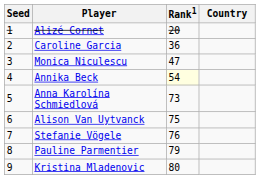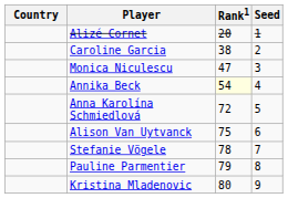 <table class="sortable wikitable">
 <tr>
-<th>Seed</th>
+<th width="70">Country</th>
 <th width="175">Player</th>
 <th>Rank<sup>1</sup></th>
-<th width="70">Country</th>
+<th>Seed</th>
 </tr>
 <tr>
-<td><s>1</s></td>
+<td><s></s></td>
 <td><s><a href='#'>Alizé Cornet</a></s></td>
 <td><s>20</s></td>
-<td><s></s></td>
+<td><s>1</s></td>
 </tr>
 <tr>
+<td></td>
+<td><a href='#'>Caroline Garcia</a></td>
+<td>38</td>
 <td>2</td>
-<td><a href='#'>Caroline Garcia</a></td>
-<td>36</td>
-<td></td>
 </tr>
 <tr>
-<td>3</td>
+<td></td>
 <td><a href='#'>Monica Niculescu</a></td>
 <td>47</td>
-<td></td>
+<td>3</td>
 </tr>
 <tr>
-<td>4</td>
+<td></td>
 <td><a href='#'>Annika Beck</a></td>
 <td style="background: lightyellow;">54</td>
-<td></td>
+<td>4</td>
 </tr>
 <tr>
+<td></td>
+<td><a href='#'>Anna Karolína Schmiedlová</a></td>
+<td>72</td>
 <td>5</td>
-<td><a href='#'>Anna Karolína Schmiedlová</a></td>
-<td>73</td>
-<td></td>
 </tr>
 <tr>
-<td>6</td>
+<td></td>
 <td><a href='#'>Alison Van Uytvanck</a></td>
 <td>75</td>
-<td></td>
+<td>6</td>
 </tr>
 <tr>
+<td></td>
+<td><a href='#'>Stefanie Vögele</a></td>
+<td>78</td>
 <td>7</td>
-<td><a href='#'>Stefanie Vögele</a></td>
-<td>76</td>
-<td></td>
 </tr>
 <tr>
-<td>8</td>
+<td></td>
 <td><a href='#'>Pauline Parmentier</a></td>
 <td>79</td>
-<td></td>
+<td>8</td>
 </tr>
 <tr>
-<td>9</td>
+<td></td>
 <td><a href='#'>Kristina Mladenovic</a></td>
 <td>80</td>
-<td></td>
+<td>9</td>
 </tr>
 </table>
